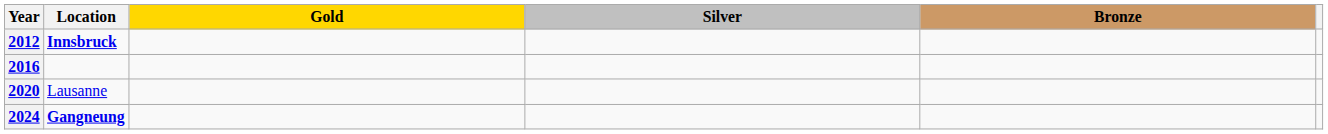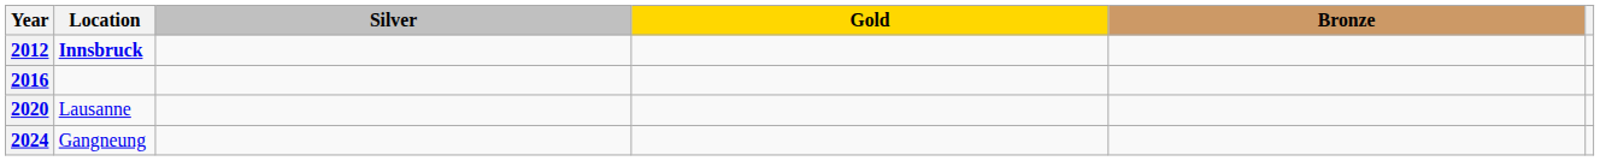 <table class="wikitable unsortable" style="text-align:left; width:85%">
 <tr>
 <th scope="col" style="text-align:center">Year</th>
 <th scope="col" style="text-align:center">Location</th>
+<td scope="col" style="text-align:center; width:30%; background:silver"><strong>Silver</strong></td>
 <td scope="col" style="text-align:center; width:30%; background:gold"><strong>Gold</strong></td>
-<td scope="col" style="text-align:center; width:30%; background:silver"><strong>Silver</strong></td>
 <td scope="col" style="text-align:center; width:30%; background:#c96"><strong>Bronze</strong></td>
 <th scope="col" style="text-align:center"></th>
 </tr>
 <tr>
 <th scope="row"><a href='#'>2012</a></th>
 <td><strong> <a href='#'>Innsbruck</a></strong></td>
 <td></td>
 <td></td>
 <td></td>
 <td></td>
 </tr>
 <tr>
 <th scope="row"><a href='#'>2016</a></th>
 <td></td>
 <td></td>
 <td></td>
 <td></td>
 <td></td>
 </tr>
 <tr>
 <th scope="row"><a href='#'>2020</a></th>
 <td> <a href='#'>Lausanne</a></td>
 <td></td>
 <td></td>
 <td></td>
 <td></td>
 </tr>
 <tr>
 <th scope="row"><a href='#'>2024</a></th>
-<td><strong> <a href='#'>Gangneung</a></strong></td>
+<td> <a href='#'>Gangneung</a></td>
 <td></td>
 <td></td>
 <td></td>
 <td></td>
 </tr>
 </table>
